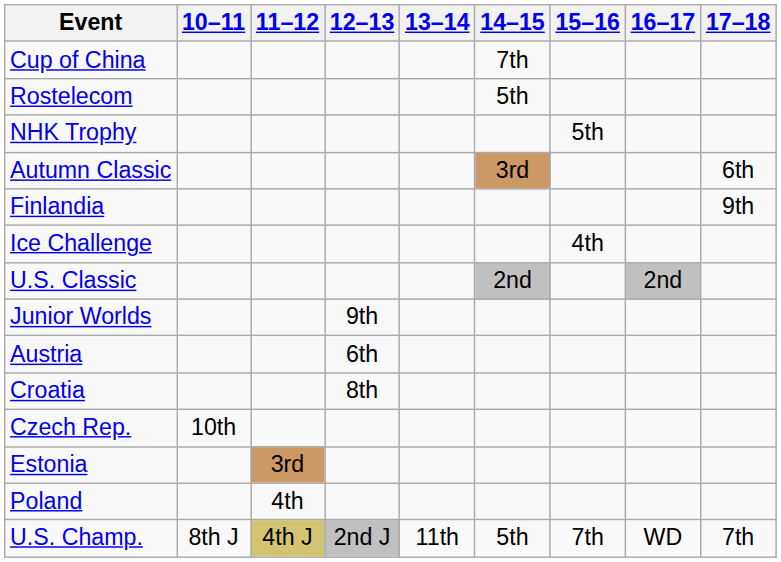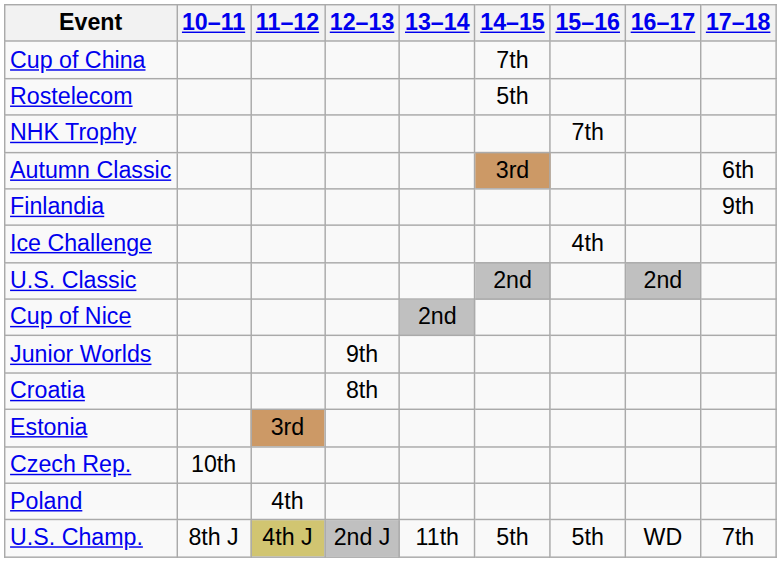 <table class="wikitable" style="text-align:center">
 <tr>
 <th>Event</th>
 <th><a href='#'>10–11</a></th>
 <th><a href='#'>11–12</a></th>
 <th><a href='#'>12–13</a></th>
 <th><a href='#'>13–14</a></th>
 <th><a href='#'>14–15</a></th>
 <th><a href='#'>15–16</a></th>
 <th><a href='#'>16–17</a></th>
 <th><a href='#'>17–18</a></th>
 </tr>
 <tr>
 <td align="left"> <a href='#'>Cup of China</a></td>
 <td></td>
 <td></td>
 <td></td>
 <td></td>
 <td>7th</td>
 <td></td>
 <td></td>
 <td></td>
 </tr>
 <tr>
 <td align="left"> <a href='#'>Rostelecom</a></td>
 <td></td>
 <td></td>
 <td></td>
 <td></td>
 <td>5th</td>
 <td></td>
 <td></td>
 <td></td>
 </tr>
 <tr>
 <td align="left"> <a href='#'>NHK Trophy</a></td>
 <td></td>
 <td></td>
 <td></td>
 <td></td>
 <td></td>
-<td>5th</td>
+<td>7th</td>
 <td></td>
 <td></td>
 </tr>
 <tr>
 <td align="left"> <a href='#'>Autumn Classic</a></td>
 <td></td>
 <td></td>
 <td></td>
 <td></td>
 <td bgcolor="cc9966">3rd</td>
 <td></td>
 <td></td>
 <td>6th</td>
 </tr>
 <tr>
 <td align="left"> <a href='#'>Finlandia</a></td>
 <td></td>
 <td></td>
 <td></td>
 <td></td>
 <td></td>
 <td></td>
 <td></td>
 <td>9th</td>
 </tr>
 <tr>
 <td align="left"> <a href='#'>Ice Challenge</a></td>
 <td></td>
 <td></td>
 <td></td>
 <td></td>
 <td></td>
 <td>4th</td>
 <td></td>
 <td></td>
 </tr>
 <tr>
 <td align="left"> <a href='#'>U.S. Classic</a></td>
 <td></td>
 <td></td>
 <td></td>
 <td></td>
 <td bgcolor="silver">2nd</td>
 <td></td>
 <td bgcolor="silver">2nd</td>
 <td></td>
 </tr>
 <tr>
-<td align="left"><a href='#'>Junior Worlds</a></td>
+<td align="left"><a href='#'>Cup of Nice</a></td>
 <td></td>
 <td></td>
-<td>9th</td>
 <td></td>
+<td bgcolor="silver">2nd</td>
 <td></td>
 <td></td>
 <td></td>
 <td></td>
 </tr>
 <tr>
-<td align="left"> <a href='#'>Austria</a></td>
+<td align="left"><a href='#'>Junior Worlds</a></td>
 <td></td>
 <td></td>
-<td>6th</td>
+<td>9th</td>
 <td></td>
 <td></td>
 <td></td>
 <td></td>
 <td></td>
 </tr>
 <tr>
 <td align="left"> <a href='#'>Croatia</a></td>
 <td></td>
 <td></td>
 <td>8th</td>
 <td></td>
 <td></td>
 <td></td>
 <td></td>
 <td></td>
 </tr>
 <tr>
-<td align="left"> <a href='#'>Czech Rep.</a></td>
-<td>10th</td>
+<td align="left"> <a href='#'>Estonia</a></td>
 <td></td>
+<td bgcolor="cc9966">3rd</td>
 <td></td>
 <td></td>
 <td></td>
 <td></td>
 <td></td>
 <td></td>
 </tr>
 <tr>
-<td align="left"> <a href='#'>Estonia</a></td>
+<td align="left"> <a href='#'>Czech Rep.</a></td>
+<td>10th</td>
 <td></td>
-<td bgcolor="cc9966">3rd</td>
 <td></td>
 <td></td>
 <td></td>
 <td></td>
 <td></td>
 <td></td>
 </tr>
 <tr>
 <td align="left"> <a href='#'>Poland</a></td>
 <td></td>
 <td>4th</td>
 <td></td>
 <td></td>
 <td></td>
 <td></td>
 <td></td>
 <td></td>
 </tr>
 <tr>
 <td align="left"><a href='#'>U.S. Champ.</a></td>
 <td>8th J</td>
 <td bgcolor="d1c571">4th J</td>
 <td bgcolor="silver">2nd J</td>
 <td>11th</td>
 <td>5th</td>
-<td>7th</td>
+<td>5th</td>
 <td>WD</td>
 <td>7th</td>
 </tr>
 </table>
